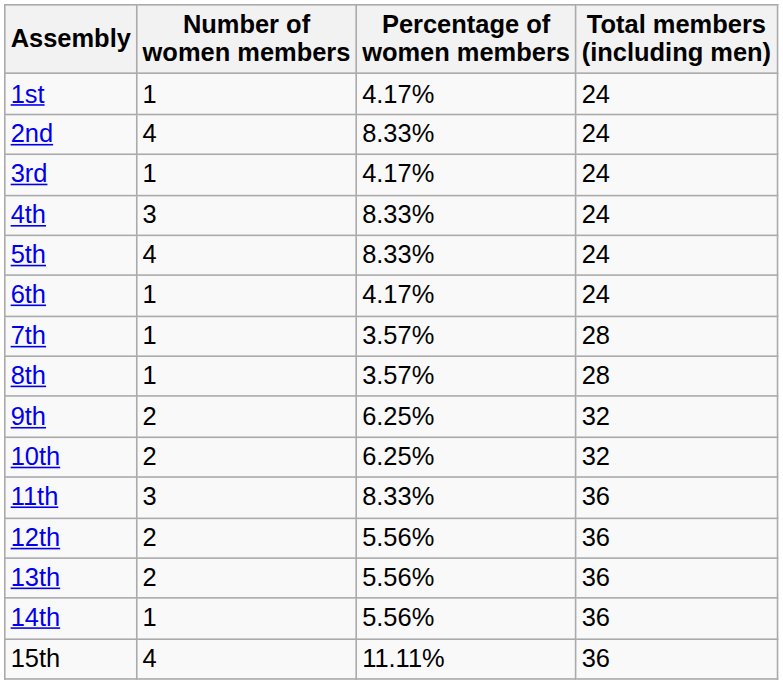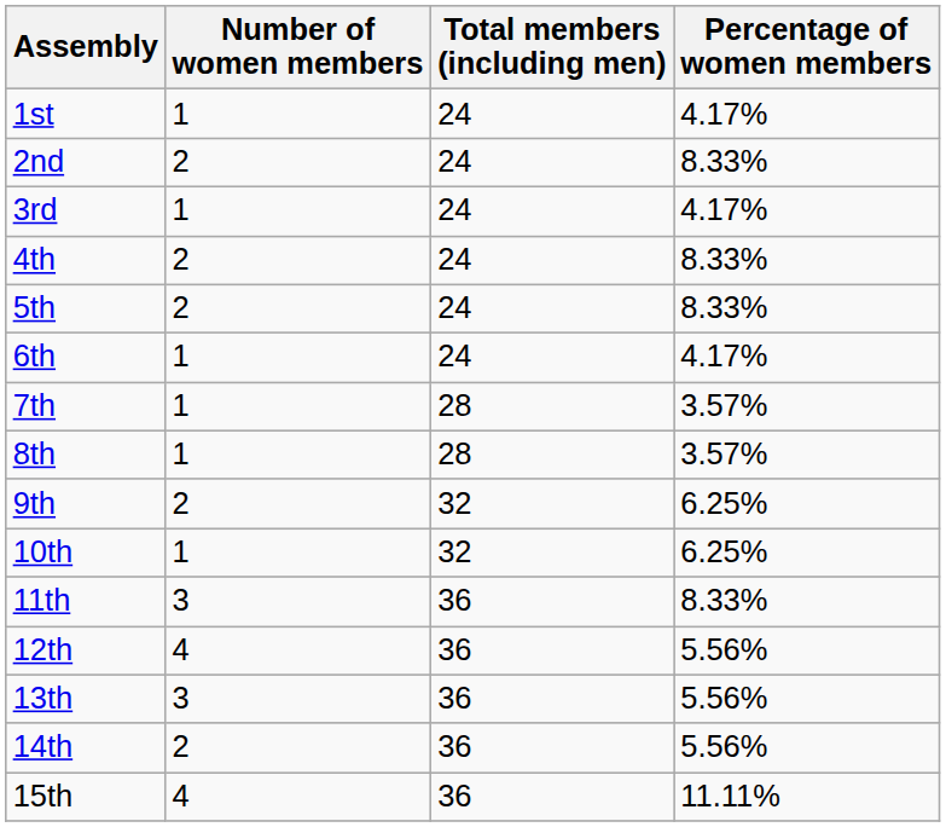 <table class=wikitable sortable>
 <tr>
 <th>Assembly</th>
 <th>Number of<br>women members</th>
+<th>Total members<br>(including men)</th>
 <th>Percentage of<br>women members</th>
-<th>Total members<br>(including men)</th>
 </tr>
 <tr>
 <td><a href='#'>1st</a></td>
 <td>1</td>
+<td>24</td>
 <td>4.17%</td>
-<td>24</td>
 </tr>
 <tr>
 <td><a href='#'>2nd</a></td>
-<td>4</td>
+<td>2</td>
+<td>24</td>
 <td>8.33%</td>
-<td>24</td>
 </tr>
 <tr>
 <td><a href='#'>3rd</a></td>
 <td>1</td>
+<td>24</td>
 <td>4.17%</td>
-<td>24</td>
 </tr>
 <tr>
 <td><a href='#'>4th</a></td>
-<td>3</td>
+<td>2</td>
+<td>24</td>
 <td>8.33%</td>
-<td>24</td>
 </tr>
 <tr>
 <td><a href='#'>5th</a></td>
-<td>4</td>
+<td>2</td>
+<td>24</td>
 <td>8.33%</td>
-<td>24</td>
 </tr>
 <tr>
 <td><a href='#'>6th</a></td>
 <td>1</td>
+<td>24</td>
 <td>4.17%</td>
-<td>24</td>
 </tr>
 <tr>
 <td><a href='#'>7th</a></td>
 <td>1</td>
+<td>28</td>
 <td>3.57%</td>
-<td>28</td>
 </tr>
 <tr>
 <td><a href='#'>8th</a></td>
 <td>1</td>
+<td>28</td>
 <td>3.57%</td>
-<td>28</td>
 </tr>
 <tr>
 <td><a href='#'>9th</a></td>
 <td>2</td>
+<td>32</td>
 <td>6.25%</td>
-<td>32</td>
 </tr>
 <tr>
 <td><a href='#'>10th</a></td>
-<td>2</td>
+<td>1</td>
+<td>32</td>
 <td>6.25%</td>
-<td>32</td>
 </tr>
 <tr>
 <td><a href='#'>11th</a></td>
 <td>3</td>
+<td>36</td>
 <td>8.33%</td>
-<td>36</td>
 </tr>
 <tr>
 <td><a href='#'>12th</a></td>
-<td>2</td>
+<td>4</td>
+<td>36</td>
 <td>5.56%</td>
-<td>36</td>
 </tr>
 <tr>
 <td><a href='#'>13th</a></td>
-<td>2</td>
+<td>3</td>
+<td>36</td>
 <td>5.56%</td>
-<td>36</td>
 </tr>
 <tr>
 <td><a href='#'>14th</a></td>
-<td>1</td>
+<td>2</td>
+<td>36</td>
 <td>5.56%</td>
-<td>36</td>
 </tr>
 <tr>
 <td>15th</td>
 <td>4</td>
+<td>36</td>
 <td>11.11%</td>
-<td>36</td>
 </tr>
 </table>
